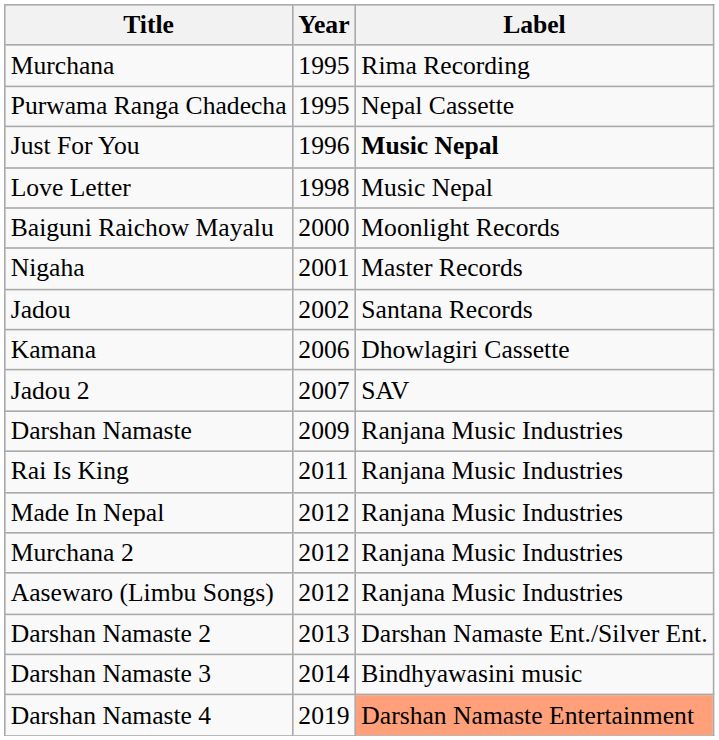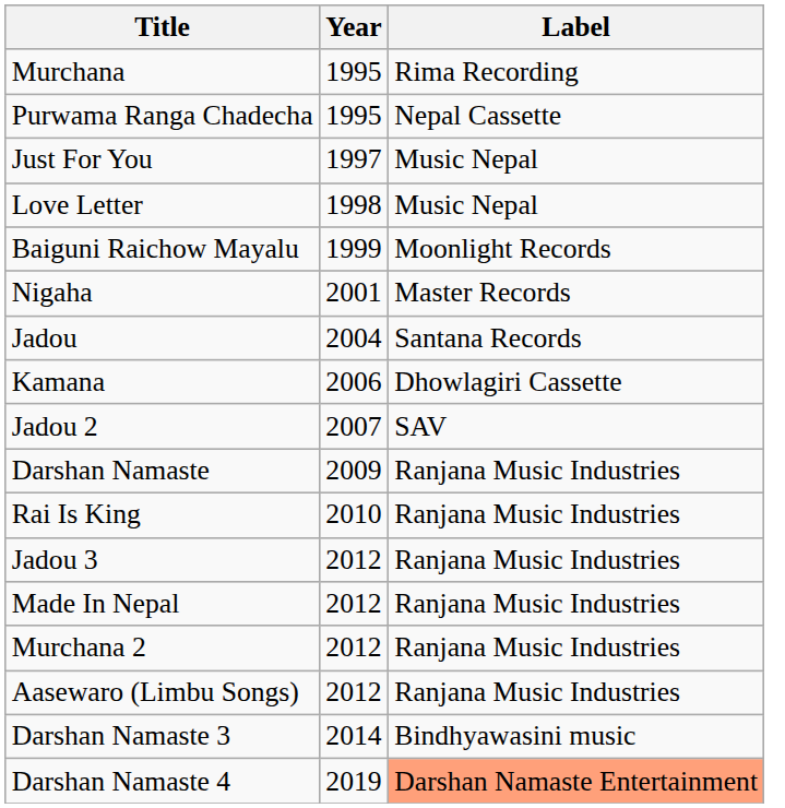 <table class="wikitable">
 <tr>
 <th>Title</th>
 <th>Year</th>
 <th>Label</th>
 </tr>
 <tr>
 <td>Murchana</td>
 <td>1995</td>
 <td>Rima Recording</td>
 </tr>
 <tr>
 <td>Purwama Ranga Chadecha</td>
 <td>1995</td>
 <td>Nepal Cassette</td>
 </tr>
 <tr>
 <td>Just For You</td>
-<td>1996</td>
-<td><strong>Music Nepal</strong></td>
+<td>1997</td>
+<td>Music Nepal</td>
 </tr>
 <tr>
 <td>Love Letter</td>
 <td>1998</td>
 <td>Music Nepal</td>
 </tr>
 <tr>
 <td>Baiguni Raichow Mayalu</td>
-<td>2000</td>
+<td>1999</td>
 <td>Moonlight Records</td>
 </tr>
 <tr>
 <td>Nigaha</td>
 <td>2001</td>
 <td>Master Records</td>
 </tr>
 <tr>
 <td>Jadou</td>
-<td>2002</td>
+<td>2004</td>
 <td>Santana Records</td>
 </tr>
 <tr>
 <td>Kamana</td>
 <td>2006</td>
 <td>Dhowlagiri Cassette</td>
 </tr>
 <tr>
 <td>Jadou 2</td>
 <td>2007</td>
 <td>SAV</td>
 </tr>
 <tr>
 <td>Darshan Namaste</td>
 <td>2009</td>
 <td>Ranjana Music Industries</td>
 </tr>
 <tr>
 <td>Rai Is King</td>
-<td>2011</td>
+<td>2010</td>
+<td>Ranjana Music Industries</td>
+</tr>
+<tr>
+<td>Jadou 3</td>
+<td>2012</td>
 <td>Ranjana Music Industries</td>
 </tr>
 <tr>
 <td>Made In Nepal</td>
 <td>2012</td>
 <td>Ranjana Music Industries</td>
 </tr>
 <tr>
 <td>Murchana 2</td>
 <td>2012</td>
 <td>Ranjana Music Industries</td>
 </tr>
 <tr>
 <td>Aasewaro (Limbu Songs)</td>
 <td>2012</td>
 <td>Ranjana Music Industries</td>
 </tr>
 <tr>
-<td>Darshan Namaste 2</td>
-<td>2013</td>
-<td>Darshan Namaste Ent./Silver Ent.</td>
-</tr>
-<tr>
 <td>Darshan Namaste 3</td>
 <td>2014</td>
 <td>Bindhyawasini music</td>
 </tr>
 <tr>
 <td>Darshan Namaste 4</td>
 <td>2019</td>
 <td style="background: lightsalmon;">Darshan Namaste Entertainment</td>
 </tr>
 </table>
